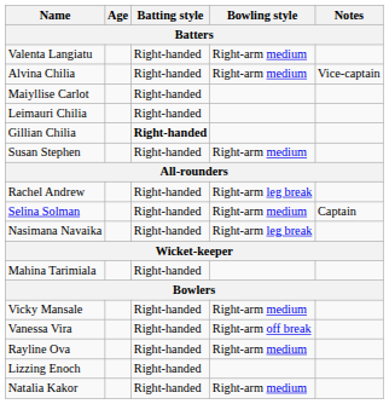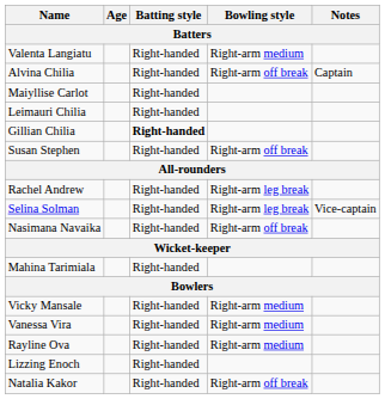 <table class="wikitable">
 <tr>
 <th>Name</th>
 <th>Age</th>
 <th>Batting style</th>
 <th>Bowling style</th>
 <th>Notes</th>
 </tr>
 <tr>
 <th colspan="5">Batters</th>
 </tr>
 <tr>
 <td>Valenta Langiatu</td>
 <td></td>
 <td>Right-handed</td>
 <td>Right-arm <a href='#'>medium</a></td>
 <td></td>
 </tr>
 <tr>
 <td>Alvina Chilia</td>
 <td></td>
 <td>Right-handed</td>
-<td>Right-arm <a href='#'>medium</a></td>
-<td>Vice-captain</td>
+<td>Right-arm <a href='#'>off break</a></td>
+<td>Captain</td>
 </tr>
 <tr>
 <td>Maiyllise Carlot</td>
 <td></td>
 <td>Right-handed</td>
 <td></td>
 <td></td>
 </tr>
 <tr>
 <td>Leimauri Chilia</td>
 <td></td>
 <td>Right-handed</td>
 <td></td>
 <td></td>
 </tr>
 <tr>
 <td>Gillian Chilia</td>
 <td></td>
 <td><strong>Right-handed</strong></td>
 <td></td>
 <td></td>
 </tr>
 <tr>
 <td>Susan Stephen</td>
 <td></td>
 <td>Right-handed</td>
-<td>Right-arm <a href='#'>medium</a></td>
+<td>Right-arm <a href='#'>off break</a></td>
 <td></td>
 </tr>
 <tr>
 <th colspan="5">All-rounders</th>
 </tr>
 <tr>
 <td>Rachel Andrew</td>
 <td></td>
 <td>Right-handed</td>
 <td>Right-arm <a href='#'>leg break</a></td>
 <td></td>
 </tr>
 <tr>
 <td><a href='#'>Selina Solman</a></td>
 <td></td>
 <td>Right-handed</td>
-<td>Right-arm <a href='#'>medium</a></td>
-<td>Captain</td>
+<td>Right-arm <a href='#'>leg break</a></td>
+<td>Vice-captain</td>
 </tr>
 <tr>
 <td>Nasimana Navaika</td>
 <td></td>
 <td>Right-handed</td>
-<td>Right-arm <a href='#'>leg break</a></td>
+<td>Right-arm <a href='#'>off break</a></td>
 <td></td>
 </tr>
 <tr>
 <th colspan="5">Wicket-keeper</th>
 </tr>
 <tr>
 <td>Mahina Tarimiala</td>
 <td></td>
 <td>Right-handed</td>
 <td></td>
 <td></td>
 </tr>
 <tr>
 <th colspan="5">Bowlers</th>
 </tr>
 <tr>
 <td>Vicky Mansale</td>
 <td></td>
 <td>Right-handed</td>
 <td>Right-arm <a href='#'>medium</a></td>
 <td></td>
 </tr>
 <tr>
 <td>Vanessa Vira</td>
 <td></td>
 <td>Right-handed</td>
-<td>Right-arm <a href='#'>off break</a></td>
+<td>Right-arm <a href='#'>medium</a></td>
 <td></td>
 </tr>
 <tr>
 <td>Rayline Ova</td>
 <td></td>
 <td>Right-handed</td>
 <td>Right-arm <a href='#'>medium</a></td>
 <td></td>
 </tr>
 <tr>
 <td>Lizzing Enoch</td>
 <td></td>
 <td>Right-handed</td>
 <td></td>
 <td></td>
 </tr>
 <tr>
 <td>Natalia Kakor</td>
 <td></td>
 <td>Right-handed</td>
-<td>Right-arm <a href='#'>medium</a></td>
+<td>Right-arm <a href='#'>off break</a></td>
 <td></td>
 </tr>
 </table>
